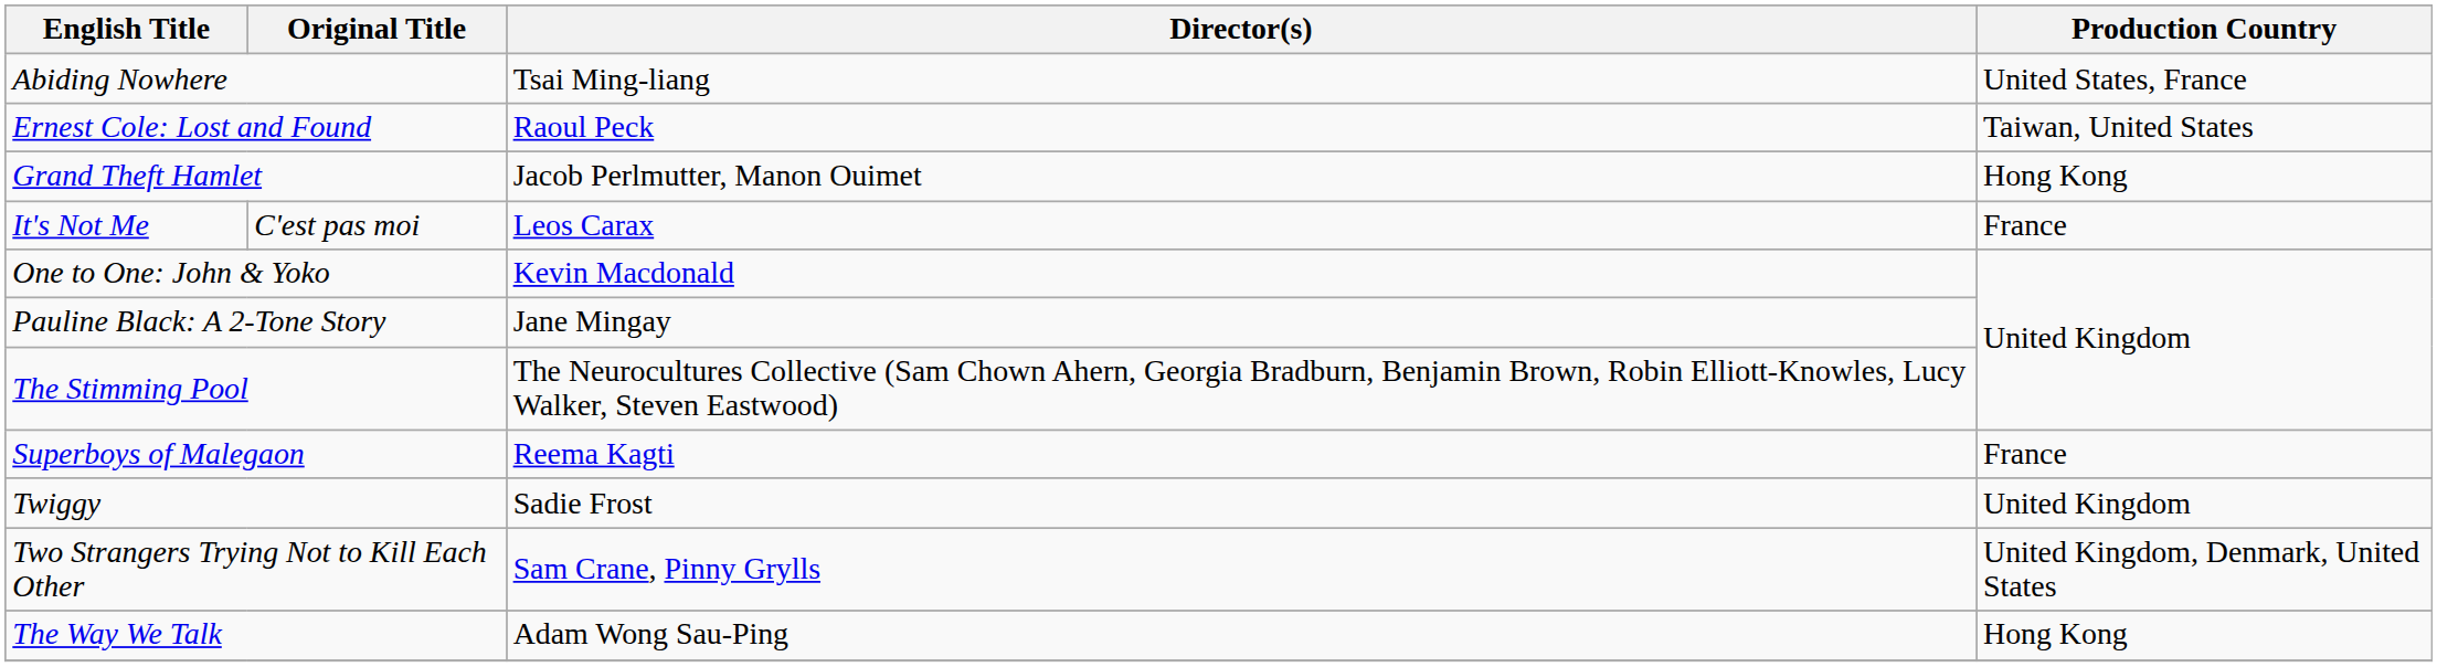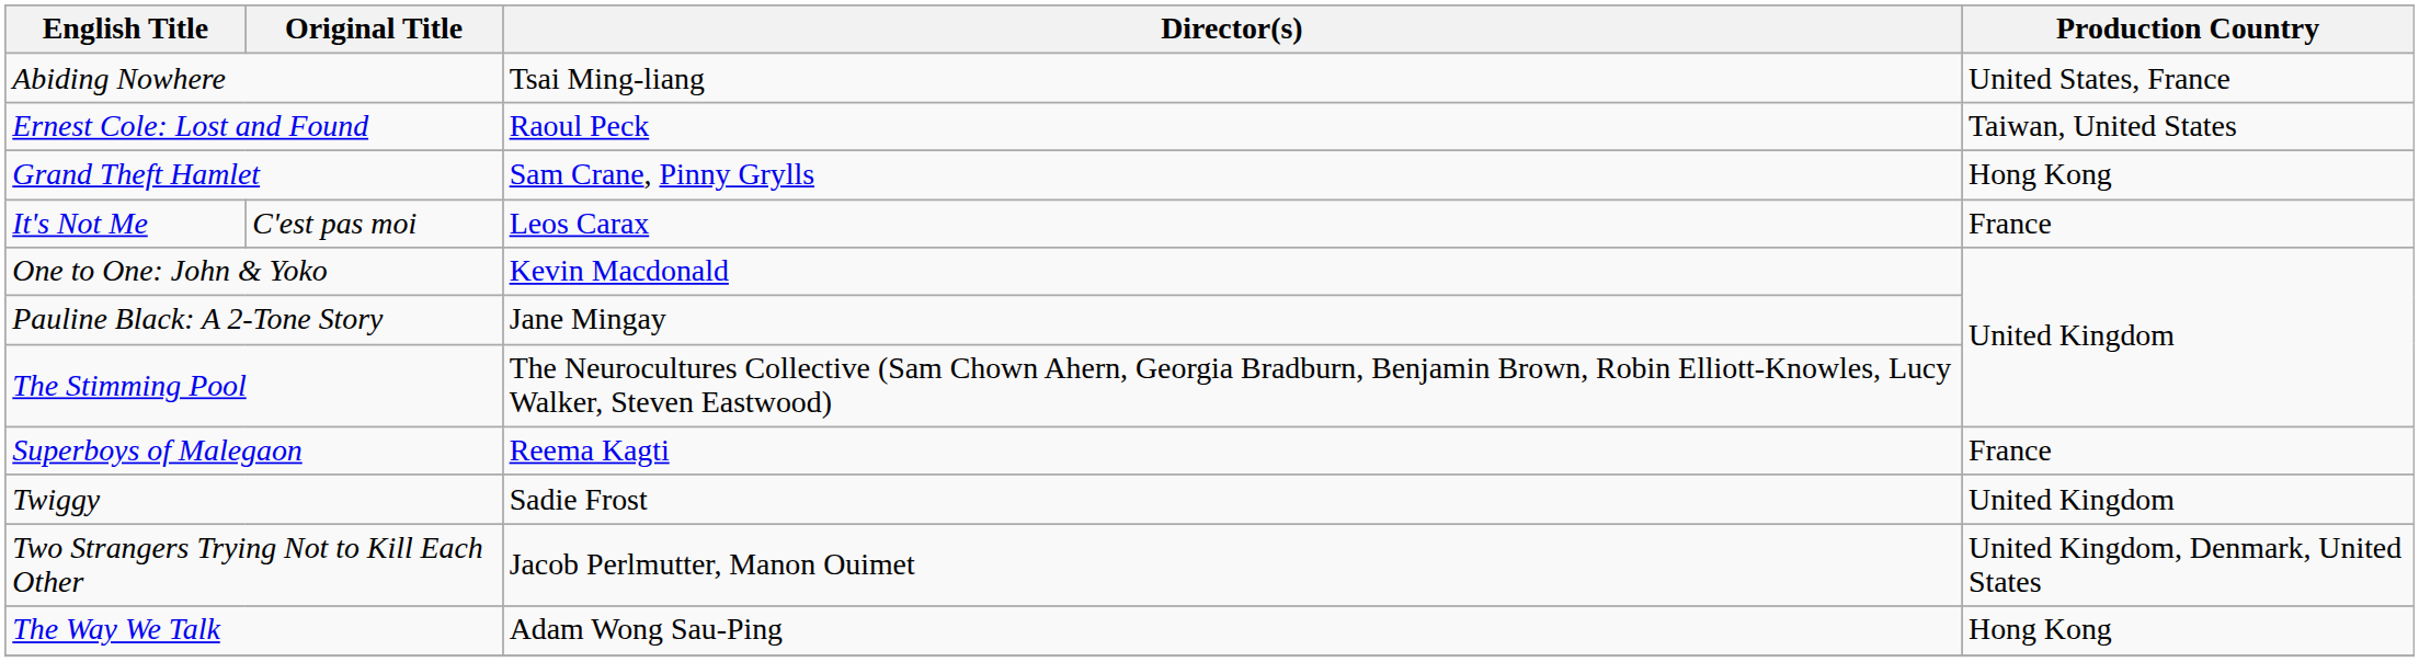 <table class="wikitable" style="width:100%; margin-bottom:4px">
 <tr>
 <th>English Title</th>
 <th>Original Title</th>
 <th>Director(s)</th>
 <th>Production Country</th>
 </tr>
 <tr>
 <td colspan="2"><em>Abiding Nowhere</em></td>
 <td>Tsai Ming-liang</td>
 <td>United States, France</td>
 </tr>
 <tr>
 <td colspan="2"><em><a href='#'>Ernest Cole: Lost and Found</a></em></td>
 <td><a href='#'>Raoul Peck</a></td>
 <td>Taiwan, United States</td>
 </tr>
 <tr>
 <td colspan="2"><em><a href='#'>Grand Theft Hamlet</a></em></td>
-<td>Jacob Perlmutter, Manon Ouimet</td>
+<td><a href='#'>Sam Crane</a>, <a href='#'>Pinny Grylls</a></td>
 <td>Hong Kong</td>
 </tr>
 <tr>
 <td><em><a href='#'>It's Not Me</a></em></td>
 <td><em>C'est pas moi</em></td>
 <td><a href='#'>Leos Carax</a></td>
 <td>France</td>
 </tr>
 <tr>
 <td colspan="2"><em>One to One: John & Yoko</em></td>
 <td><a href='#'>Kevin Macdonald</a></td>
 <td rowspan="3">United Kingdom</td>
 </tr>
 <tr>
 <td colspan="2"><em>Pauline Black: A 2-Tone Story</em></td>
 <td>Jane Mingay</td>
 </tr>
 <tr>
 <td colspan="2"><em><a href='#'>The Stimming Pool</a></em></td>
 <td>The Neurocultures Collective (Sam Chown Ahern, Georgia Bradburn, Benjamin Brown, Robin Elliott-Knowles, Lucy Walker, Steven Eastwood)</td>
 </tr>
 <tr>
 <td colspan="2"><em><a href='#'>Superboys of Malegaon</a></em></td>
 <td><a href='#'>Reema Kagti</a></td>
 <td>France</td>
 </tr>
 <tr>
 <td colspan="2"><em>Twiggy</em></td>
 <td>Sadie Frost</td>
 <td>United Kingdom</td>
 </tr>
 <tr>
 <td colspan="2"><em>Two Strangers Trying Not to Kill Each Other</em></td>
-<td><a href='#'>Sam Crane</a>, <a href='#'>Pinny Grylls</a></td>
+<td>Jacob Perlmutter, Manon Ouimet</td>
 <td>United Kingdom, Denmark, United States</td>
 </tr>
 <tr>
 <td colspan="2"><em><a href='#'>The Way We Talk</a></em></td>
 <td>Adam Wong Sau-Ping</td>
 <td>Hong Kong</td>
 </tr>
 <tr>
 </tr>
 </table>
